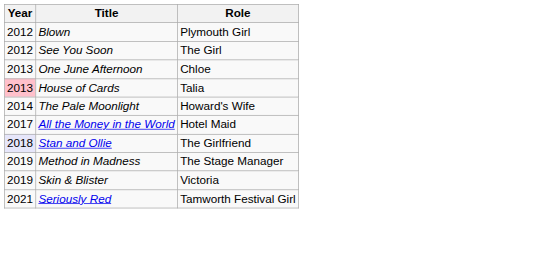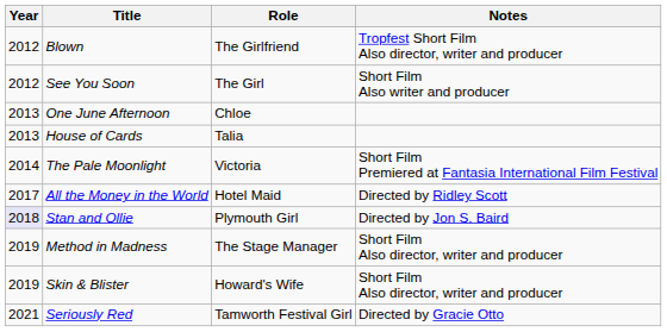 <table class="wikitable sortable">
 <tr>
 <th>Year</th>
 <th>Title</th>
 <th>Role</th>
+<th>Notes</th>
 </tr>
 <tr>
 <td>2012</td>
 <td><em>Blown</em></td>
-<td>Plymouth Girl</td>
+<td>The Girlfriend</td>
+<td><a href='#'>Tropfest</a> Short Film <br>Also director, writer and producer</td>
 </tr>
 <tr>
 <td>2012</td>
 <td><em>See You Soon</em></td>
 <td>The Girl</td>
+<td>Short Film <br>Also writer and producer</td>
 </tr>
 <tr>
 <td>2013</td>
 <td><em>One June Afternoon</em></td>
 <td>Chloe</td>
+<td></td>
 </tr>
 <tr>
-<td style="background: pink;">2013</td>
+<td>2013</td>
 <td><em>House of Cards</em></td>
 <td>Talia</td>
+<td></td>
 </tr>
 <tr>
 <td>2014</td>
 <td><em>The Pale Moonlight</em></td>
-<td>Howard's Wife</td>
+<td>Victoria</td>
+<td>Short Film <br>Premiered at <a href='#'>Fantasia International Film Festival</a></td>
 </tr>
 <tr>
 <td>2017</td>
 <td><em><a href='#'>All the Money in the World</a></em></td>
 <td>Hotel Maid</td>
+<td>Directed by <a href='#'>Ridley Scott</a></td>
 </tr>
 <tr>
 <td style="background: lavender;">2018</td>
 <td><em><a href='#'>Stan and Ollie</a></em></td>
-<td>The Girlfriend</td>
+<td>Plymouth Girl</td>
+<td>Directed by <a href='#'>Jon S. Baird</a></td>
 </tr>
 <tr>
 <td>2019</td>
 <td><em>Method in Madness</em></td>
 <td>The Stage Manager</td>
+<td>Short Film <br>Also director, writer and producer</td>
 </tr>
 <tr>
 <td>2019</td>
 <td><em>Skin & Blister</em></td>
-<td>Victoria</td>
+<td>Howard's Wife</td>
+<td>Short Film <br>Also director, writer and producer</td>
 </tr>
 <tr>
 <td>2021</td>
 <td><em><a href='#'>Seriously Red</a></em></td>
 <td>Tamworth Festival Girl</td>
+<td>Directed by <a href='#'>Gracie Otto</a></td>
 </tr>
 </table>
